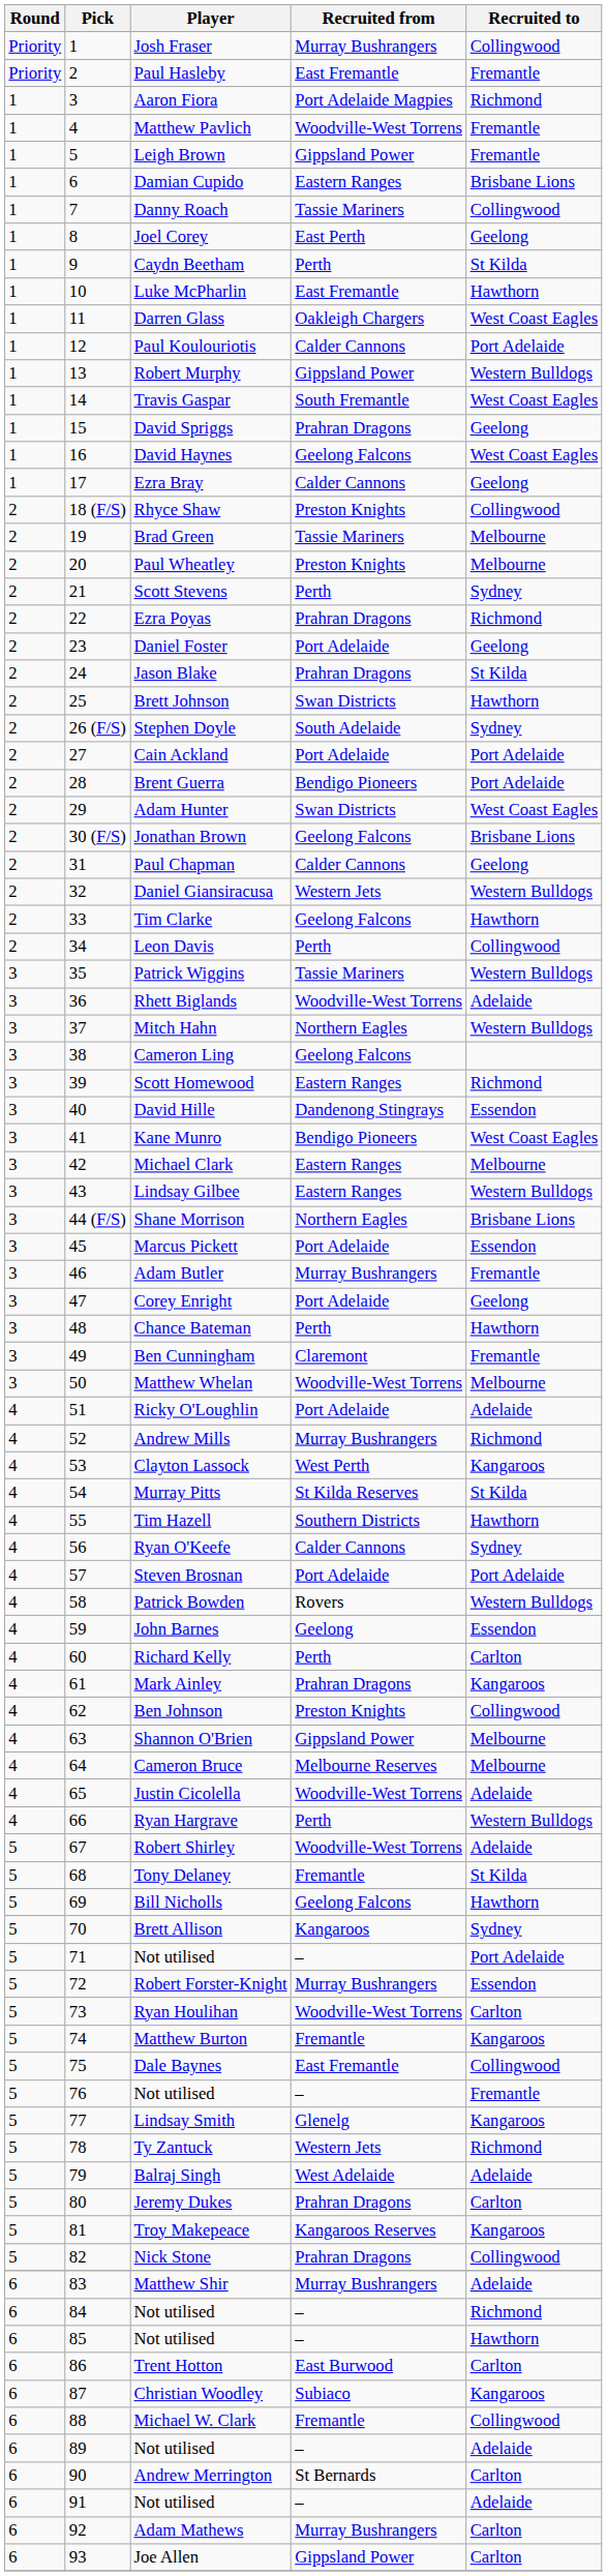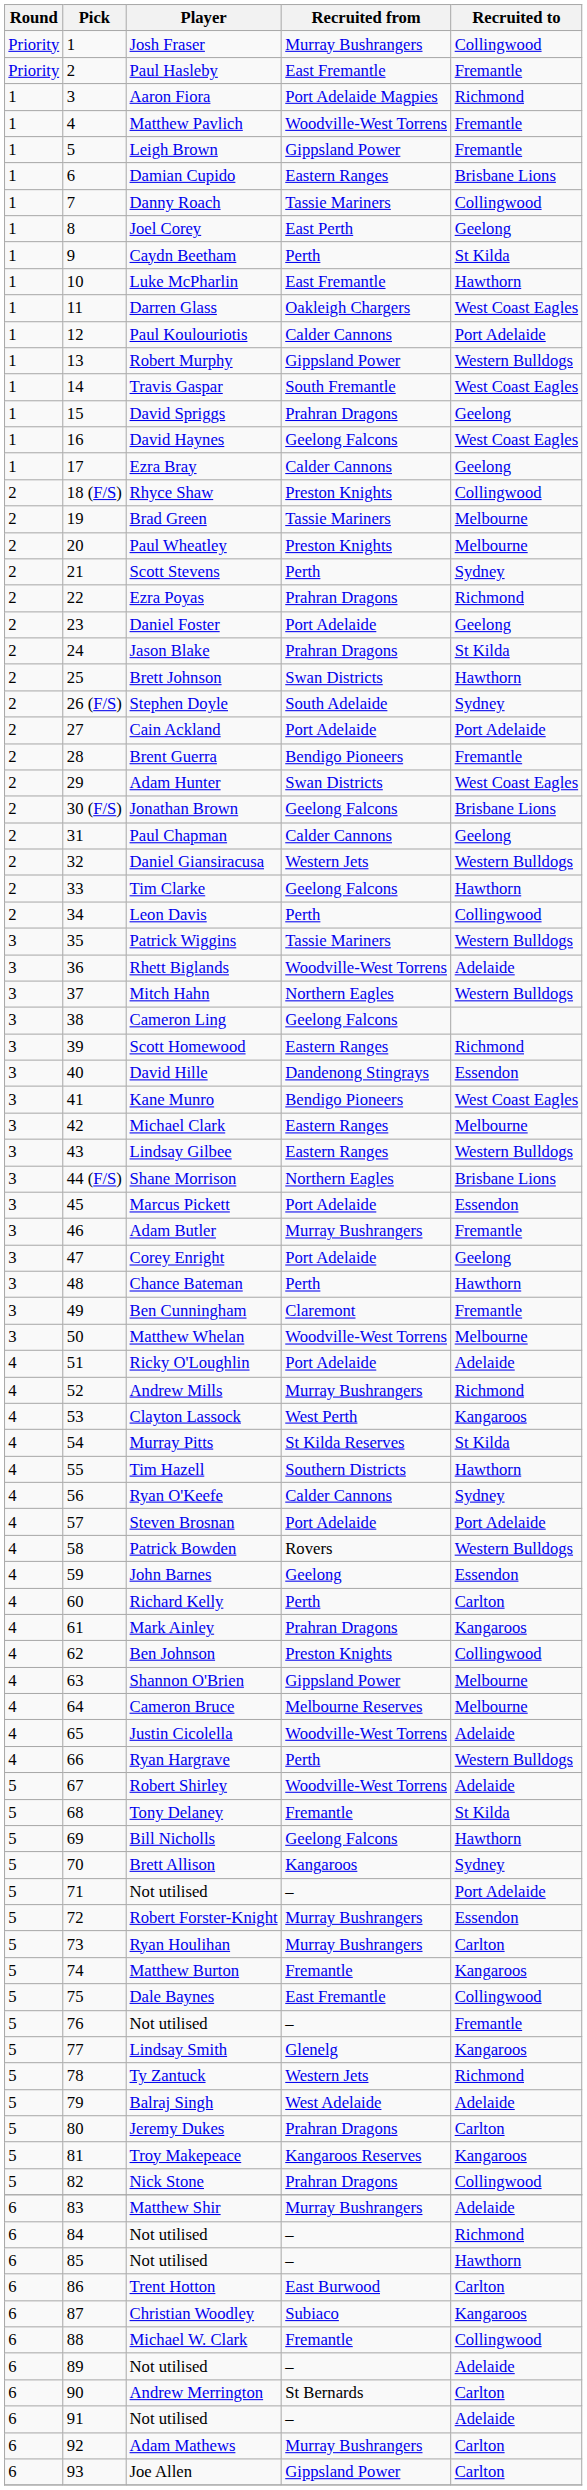 <table class="wikitable sortable">
 <tr>
 <th>Round</th>
 <th>Pick</th>
 <th>Player</th>
 <th>Recruited from</th>
 <th>Recruited to</th>
 </tr>
 <tr>
 <td><a href='#'>Priority</a></td>
 <td>1</td>
 <td><a href='#'>Josh Fraser</a></td>
 <td><a href='#'>Murray Bushrangers</a></td>
 <td><a href='#'>Collingwood</a></td>
 </tr>
 <tr>
 <td><a href='#'>Priority</a></td>
 <td>2</td>
 <td><a href='#'>Paul Hasleby</a></td>
 <td><a href='#'>East Fremantle</a></td>
 <td><a href='#'>Fremantle</a></td>
 </tr>
 <tr>
 <td>1</td>
 <td>3</td>
 <td><a href='#'>Aaron Fiora</a></td>
 <td><a href='#'>Port Adelaide Magpies</a></td>
 <td><a href='#'>Richmond</a></td>
 </tr>
 <tr>
 <td>1</td>
 <td>4</td>
 <td><a href='#'>Matthew Pavlich</a></td>
 <td><a href='#'>Woodville-West Torrens</a></td>
 <td><a href='#'>Fremantle</a></td>
 </tr>
 <tr>
 <td>1</td>
 <td>5</td>
 <td><a href='#'>Leigh Brown</a></td>
 <td><a href='#'>Gippsland Power</a></td>
 <td><a href='#'>Fremantle</a></td>
 </tr>
 <tr>
 <td>1</td>
 <td>6</td>
 <td><a href='#'>Damian Cupido</a></td>
 <td><a href='#'>Eastern Ranges</a></td>
 <td><a href='#'>Brisbane Lions</a></td>
 </tr>
 <tr>
 <td>1</td>
 <td>7</td>
 <td><a href='#'>Danny Roach</a></td>
 <td><a href='#'>Tassie Mariners</a></td>
 <td><a href='#'>Collingwood</a></td>
 </tr>
 <tr>
 <td>1</td>
 <td>8</td>
 <td><a href='#'>Joel Corey</a></td>
 <td><a href='#'>East Perth</a></td>
 <td><a href='#'>Geelong</a></td>
 </tr>
 <tr>
 <td>1</td>
 <td>9</td>
 <td><a href='#'>Caydn Beetham</a></td>
 <td><a href='#'>Perth</a></td>
 <td><a href='#'>St Kilda</a></td>
 </tr>
 <tr>
 <td>1</td>
 <td>10</td>
 <td><a href='#'>Luke McPharlin</a></td>
 <td><a href='#'>East Fremantle</a></td>
 <td><a href='#'>Hawthorn</a></td>
 </tr>
 <tr>
 <td>1</td>
 <td>11</td>
 <td><a href='#'>Darren Glass</a></td>
 <td><a href='#'>Oakleigh Chargers</a></td>
 <td><a href='#'>West Coast Eagles</a></td>
 </tr>
 <tr>
 <td>1</td>
 <td>12</td>
 <td><a href='#'>Paul Koulouriotis</a></td>
 <td><a href='#'>Calder Cannons</a></td>
 <td><a href='#'>Port Adelaide</a></td>
 </tr>
 <tr>
 <td>1</td>
 <td>13</td>
 <td><a href='#'>Robert Murphy</a></td>
 <td><a href='#'>Gippsland Power</a></td>
 <td><a href='#'>Western Bulldogs</a></td>
 </tr>
 <tr>
 <td>1</td>
 <td>14</td>
 <td><a href='#'>Travis Gaspar</a></td>
 <td><a href='#'>South Fremantle</a></td>
 <td><a href='#'>West Coast Eagles</a></td>
 </tr>
 <tr>
 <td>1</td>
 <td>15</td>
 <td><a href='#'>David Spriggs</a></td>
 <td><a href='#'>Prahran Dragons</a></td>
 <td><a href='#'>Geelong</a></td>
 </tr>
 <tr>
 <td>1</td>
 <td>16</td>
 <td><a href='#'>David Haynes</a></td>
 <td><a href='#'>Geelong Falcons</a></td>
 <td><a href='#'>West Coast Eagles</a></td>
 </tr>
 <tr>
 <td>1</td>
 <td>17</td>
 <td><a href='#'>Ezra Bray</a></td>
 <td><a href='#'>Calder Cannons</a></td>
 <td><a href='#'>Geelong</a></td>
 </tr>
 <tr>
 <td>2</td>
 <td>18 (<a href='#'>F/S</a>)</td>
 <td><a href='#'>Rhyce Shaw</a></td>
 <td><a href='#'>Preston Knights</a></td>
 <td><a href='#'>Collingwood</a></td>
 </tr>
 <tr>
 <td>2</td>
 <td>19</td>
 <td><a href='#'>Brad Green</a></td>
 <td><a href='#'>Tassie Mariners</a></td>
 <td><a href='#'>Melbourne</a></td>
 </tr>
 <tr>
 <td>2</td>
 <td>20</td>
 <td><a href='#'>Paul Wheatley</a></td>
 <td><a href='#'>Preston Knights</a></td>
 <td><a href='#'>Melbourne</a></td>
 </tr>
 <tr>
 <td>2</td>
 <td>21</td>
 <td><a href='#'>Scott Stevens</a></td>
 <td><a href='#'>Perth</a></td>
 <td><a href='#'>Sydney</a></td>
 </tr>
 <tr>
 <td>2</td>
 <td>22</td>
 <td><a href='#'>Ezra Poyas</a></td>
 <td><a href='#'>Prahran Dragons</a></td>
 <td><a href='#'>Richmond</a></td>
 </tr>
 <tr>
 <td>2</td>
 <td>23</td>
 <td><a href='#'>Daniel Foster</a></td>
 <td><a href='#'>Port Adelaide</a></td>
 <td><a href='#'>Geelong</a></td>
 </tr>
 <tr>
 <td>2</td>
 <td>24</td>
 <td><a href='#'>Jason Blake</a></td>
 <td><a href='#'>Prahran Dragons</a></td>
 <td><a href='#'>St Kilda</a></td>
 </tr>
 <tr>
 <td>2</td>
 <td>25</td>
 <td><a href='#'>Brett Johnson</a></td>
 <td><a href='#'>Swan Districts</a></td>
 <td><a href='#'>Hawthorn</a></td>
 </tr>
 <tr>
 <td>2</td>
 <td>26 (<a href='#'>F/S</a>)</td>
 <td><a href='#'>Stephen Doyle</a></td>
 <td><a href='#'>South Adelaide</a></td>
 <td><a href='#'>Sydney</a></td>
 </tr>
 <tr>
 <td>2</td>
 <td>27</td>
 <td><a href='#'>Cain Ackland</a></td>
 <td><a href='#'>Port Adelaide</a></td>
 <td><a href='#'>Port Adelaide</a></td>
 </tr>
 <tr>
 <td>2</td>
 <td>28</td>
 <td><a href='#'>Brent Guerra</a></td>
 <td><a href='#'>Bendigo Pioneers</a></td>
-<td><a href='#'>Port Adelaide</a></td>
+<td><a href='#'>Fremantle</a></td>
 </tr>
 <tr>
 <td>2</td>
 <td>29</td>
 <td><a href='#'>Adam Hunter</a></td>
 <td><a href='#'>Swan Districts</a></td>
 <td><a href='#'>West Coast Eagles</a></td>
 </tr>
 <tr>
 <td>2</td>
 <td>30 (<a href='#'>F/S</a>)</td>
 <td><a href='#'>Jonathan Brown</a></td>
 <td><a href='#'>Geelong Falcons</a></td>
 <td><a href='#'>Brisbane Lions</a></td>
 </tr>
 <tr>
 <td>2</td>
 <td>31</td>
 <td><a href='#'>Paul Chapman</a></td>
 <td><a href='#'>Calder Cannons</a></td>
 <td><a href='#'>Geelong</a></td>
 </tr>
 <tr>
 <td>2</td>
 <td>32</td>
 <td><a href='#'>Daniel Giansiracusa</a></td>
 <td><a href='#'>Western Jets</a></td>
 <td><a href='#'>Western Bulldogs</a></td>
 </tr>
 <tr>
 <td>2</td>
 <td>33</td>
 <td><a href='#'>Tim Clarke</a></td>
 <td><a href='#'>Geelong Falcons</a></td>
 <td><a href='#'>Hawthorn</a></td>
 </tr>
 <tr>
 <td>2</td>
 <td>34</td>
 <td><a href='#'>Leon Davis</a></td>
 <td><a href='#'>Perth</a></td>
 <td><a href='#'>Collingwood</a></td>
 </tr>
 <tr>
 <td>3</td>
 <td>35</td>
 <td><a href='#'>Patrick Wiggins</a></td>
 <td><a href='#'>Tassie Mariners</a></td>
 <td><a href='#'>Western Bulldogs</a></td>
 </tr>
 <tr>
 <td>3</td>
 <td>36</td>
 <td><a href='#'>Rhett Biglands</a></td>
 <td><a href='#'>Woodville-West Torrens</a></td>
 <td><a href='#'>Adelaide</a></td>
 </tr>
 <tr>
 <td>3</td>
 <td>37</td>
 <td><a href='#'>Mitch Hahn</a></td>
 <td><a href='#'>Northern Eagles</a></td>
 <td><a href='#'>Western Bulldogs</a></td>
 </tr>
 <tr>
 <td>3</td>
 <td>38</td>
 <td><a href='#'>Cameron Ling</a></td>
 <td><a href='#'>Geelong Falcons</a></td>
 <td></td>
 </tr>
 <tr>
 <td>3</td>
 <td>39</td>
 <td><a href='#'>Scott Homewood</a></td>
 <td><a href='#'>Eastern Ranges</a></td>
 <td><a href='#'>Richmond</a></td>
 </tr>
 <tr>
 <td>3</td>
 <td>40</td>
 <td><a href='#'>David Hille</a></td>
 <td><a href='#'>Dandenong Stingrays</a></td>
 <td><a href='#'>Essendon</a></td>
 </tr>
 <tr>
 <td>3</td>
 <td>41</td>
 <td><a href='#'>Kane Munro</a></td>
 <td><a href='#'>Bendigo Pioneers</a></td>
 <td><a href='#'>West Coast Eagles</a></td>
 </tr>
 <tr>
 <td>3</td>
 <td>42</td>
 <td><a href='#'>Michael Clark</a></td>
 <td><a href='#'>Eastern Ranges</a></td>
 <td><a href='#'>Melbourne</a></td>
 </tr>
 <tr>
 <td>3</td>
 <td>43</td>
 <td><a href='#'>Lindsay Gilbee</a></td>
 <td><a href='#'>Eastern Ranges</a></td>
 <td><a href='#'>Western Bulldogs</a></td>
 </tr>
 <tr>
 <td>3</td>
 <td>44 (<a href='#'>F/S</a>)</td>
 <td><a href='#'>Shane Morrison</a></td>
 <td><a href='#'>Northern Eagles</a></td>
 <td><a href='#'>Brisbane Lions</a></td>
 </tr>
 <tr>
 <td>3</td>
 <td>45</td>
 <td><a href='#'>Marcus Pickett</a></td>
 <td><a href='#'>Port Adelaide</a></td>
 <td><a href='#'>Essendon</a></td>
 </tr>
 <tr>
 <td>3</td>
 <td>46</td>
 <td><a href='#'>Adam Butler</a></td>
 <td><a href='#'>Murray Bushrangers</a></td>
 <td><a href='#'>Fremantle</a></td>
 </tr>
 <tr>
 <td>3</td>
 <td>47</td>
 <td><a href='#'>Corey Enright</a></td>
 <td><a href='#'>Port Adelaide</a></td>
 <td><a href='#'>Geelong</a></td>
 </tr>
 <tr>
 <td>3</td>
 <td>48</td>
 <td><a href='#'>Chance Bateman</a></td>
 <td><a href='#'>Perth</a></td>
 <td><a href='#'>Hawthorn</a></td>
 </tr>
 <tr>
 <td>3</td>
 <td>49</td>
 <td><a href='#'>Ben Cunningham</a></td>
 <td><a href='#'>Claremont</a></td>
 <td><a href='#'>Fremantle</a></td>
 </tr>
 <tr>
 <td>3</td>
 <td>50</td>
 <td><a href='#'>Matthew Whelan</a></td>
 <td><a href='#'>Woodville-West Torrens</a></td>
 <td><a href='#'>Melbourne</a></td>
 </tr>
 <tr>
 <td>4</td>
 <td>51</td>
 <td><a href='#'>Ricky O'Loughlin</a></td>
 <td><a href='#'>Port Adelaide</a></td>
 <td><a href='#'>Adelaide</a></td>
 </tr>
 <tr>
 <td>4</td>
 <td>52</td>
 <td><a href='#'>Andrew Mills</a></td>
 <td><a href='#'>Murray Bushrangers</a></td>
 <td><a href='#'>Richmond</a></td>
 </tr>
 <tr>
 <td>4</td>
 <td>53</td>
 <td><a href='#'>Clayton Lassock</a></td>
 <td><a href='#'>West Perth</a></td>
 <td><a href='#'>Kangaroos</a></td>
 </tr>
 <tr>
 <td>4</td>
 <td>54</td>
 <td><a href='#'>Murray Pitts</a></td>
 <td><a href='#'>St Kilda Reserves</a></td>
 <td><a href='#'>St Kilda</a></td>
 </tr>
 <tr>
 <td>4</td>
 <td>55</td>
 <td><a href='#'>Tim Hazell</a></td>
 <td><a href='#'>Southern Districts</a></td>
 <td><a href='#'>Hawthorn</a></td>
 </tr>
 <tr>
 <td>4</td>
 <td>56</td>
 <td><a href='#'>Ryan O'Keefe</a></td>
 <td><a href='#'>Calder Cannons</a></td>
 <td><a href='#'>Sydney</a></td>
 </tr>
 <tr>
 <td>4</td>
 <td>57</td>
 <td><a href='#'>Steven Brosnan</a></td>
 <td><a href='#'>Port Adelaide</a></td>
 <td><a href='#'>Port Adelaide</a></td>
 </tr>
 <tr>
 <td>4</td>
 <td>58</td>
 <td><a href='#'>Patrick Bowden</a></td>
 <td>Rovers</td>
 <td><a href='#'>Western Bulldogs</a></td>
 </tr>
 <tr>
 <td>4</td>
 <td>59</td>
 <td><a href='#'>John Barnes</a></td>
 <td><a href='#'>Geelong</a></td>
 <td><a href='#'>Essendon</a></td>
 </tr>
 <tr>
 <td>4</td>
 <td>60</td>
 <td><a href='#'>Richard Kelly</a></td>
 <td><a href='#'>Perth</a></td>
 <td><a href='#'>Carlton</a></td>
 </tr>
 <tr>
 <td>4</td>
 <td>61</td>
 <td><a href='#'>Mark Ainley</a></td>
 <td><a href='#'>Prahran Dragons</a></td>
 <td><a href='#'>Kangaroos</a></td>
 </tr>
 <tr>
 <td>4</td>
 <td>62</td>
 <td><a href='#'>Ben Johnson</a></td>
 <td><a href='#'>Preston Knights</a></td>
 <td><a href='#'>Collingwood</a></td>
 </tr>
 <tr>
 <td>4</td>
 <td>63</td>
 <td><a href='#'>Shannon O'Brien</a></td>
 <td><a href='#'>Gippsland Power</a></td>
 <td><a href='#'>Melbourne</a></td>
 </tr>
 <tr>
 <td>4</td>
 <td>64</td>
 <td><a href='#'>Cameron Bruce</a></td>
 <td><a href='#'>Melbourne Reserves</a></td>
 <td><a href='#'>Melbourne</a></td>
 </tr>
 <tr>
 <td>4</td>
 <td>65</td>
 <td><a href='#'>Justin Cicolella</a></td>
 <td><a href='#'>Woodville-West Torrens</a></td>
 <td><a href='#'>Adelaide</a></td>
 </tr>
 <tr>
 <td>4</td>
 <td>66</td>
 <td><a href='#'>Ryan Hargrave</a></td>
 <td><a href='#'>Perth</a></td>
 <td><a href='#'>Western Bulldogs</a></td>
 </tr>
 <tr>
 <td>5</td>
 <td>67</td>
 <td><a href='#'>Robert Shirley</a></td>
 <td><a href='#'>Woodville-West Torrens</a></td>
 <td><a href='#'>Adelaide</a></td>
 </tr>
 <tr>
 <td>5</td>
 <td>68</td>
 <td><a href='#'>Tony Delaney</a></td>
 <td><a href='#'>Fremantle</a></td>
 <td><a href='#'>St Kilda</a></td>
 </tr>
 <tr>
 <td>5</td>
 <td>69</td>
 <td><a href='#'>Bill Nicholls</a></td>
 <td><a href='#'>Geelong Falcons</a></td>
 <td><a href='#'>Hawthorn</a></td>
 </tr>
 <tr>
 <td>5</td>
 <td>70</td>
 <td><a href='#'>Brett Allison</a></td>
 <td><a href='#'>Kangaroos</a></td>
 <td><a href='#'>Sydney</a></td>
 </tr>
 <tr>
 <td>5</td>
 <td>71</td>
 <td>Not utilised</td>
 <td>–</td>
 <td><a href='#'>Port Adelaide</a></td>
 </tr>
 <tr>
 <td>5</td>
 <td>72</td>
 <td><a href='#'>Robert Forster-Knight</a></td>
 <td><a href='#'>Murray Bushrangers</a></td>
 <td><a href='#'>Essendon</a></td>
 </tr>
 <tr>
 <td>5</td>
 <td>73</td>
 <td><a href='#'>Ryan Houlihan</a></td>
-<td><a href='#'>Woodville-West Torrens</a></td>
+<td><a href='#'>Murray Bushrangers</a></td>
 <td><a href='#'>Carlton</a></td>
 </tr>
 <tr>
 <td>5</td>
 <td>74</td>
 <td><a href='#'>Matthew Burton</a></td>
 <td><a href='#'>Fremantle</a></td>
 <td><a href='#'>Kangaroos</a></td>
 </tr>
 <tr>
 <td>5</td>
 <td>75</td>
 <td><a href='#'>Dale Baynes</a></td>
 <td><a href='#'>East Fremantle</a></td>
 <td><a href='#'>Collingwood</a></td>
 </tr>
 <tr>
 <td>5</td>
 <td>76</td>
 <td>Not utilised</td>
 <td>–</td>
 <td><a href='#'>Fremantle</a></td>
 </tr>
 <tr>
 <td>5</td>
 <td>77</td>
 <td><a href='#'>Lindsay Smith</a></td>
 <td><a href='#'>Glenelg</a></td>
 <td><a href='#'>Kangaroos</a></td>
 </tr>
 <tr>
 <td>5</td>
 <td>78</td>
 <td><a href='#'>Ty Zantuck</a></td>
 <td><a href='#'>Western Jets</a></td>
 <td><a href='#'>Richmond</a></td>
 </tr>
 <tr>
 <td>5</td>
 <td>79</td>
 <td><a href='#'>Balraj Singh</a></td>
 <td><a href='#'>West Adelaide</a></td>
 <td><a href='#'>Adelaide</a></td>
 </tr>
 <tr>
 <td>5</td>
 <td>80</td>
 <td><a href='#'>Jeremy Dukes</a></td>
 <td><a href='#'>Prahran Dragons</a></td>
 <td><a href='#'>Carlton</a></td>
 </tr>
 <tr>
 <td>5</td>
 <td>81</td>
 <td><a href='#'>Troy Makepeace</a></td>
 <td><a href='#'>Kangaroos Reserves</a></td>
 <td><a href='#'>Kangaroos</a></td>
 </tr>
 <tr>
 <td>5</td>
 <td>82</td>
 <td><a href='#'>Nick Stone</a></td>
 <td><a href='#'>Prahran Dragons</a></td>
 <td><a href='#'>Collingwood</a></td>
 </tr>
 <tr>
 </tr>
 <tr>
 <td>6</td>
 <td>83</td>
 <td><a href='#'>Matthew Shir</a></td>
 <td><a href='#'>Murray Bushrangers</a></td>
 <td><a href='#'>Adelaide</a></td>
 </tr>
 <tr>
 <td>6</td>
 <td>84</td>
 <td>Not utilised</td>
 <td>–</td>
 <td><a href='#'>Richmond</a></td>
 </tr>
 <tr>
 <td>6</td>
 <td>85</td>
 <td>Not utilised</td>
 <td>–</td>
 <td><a href='#'>Hawthorn</a></td>
 </tr>
 <tr>
 <td>6</td>
 <td>86</td>
 <td><a href='#'>Trent Hotton</a></td>
 <td><a href='#'>East Burwood</a></td>
 <td><a href='#'>Carlton</a></td>
 </tr>
 <tr>
 <td>6</td>
 <td>87</td>
 <td><a href='#'>Christian Woodley</a></td>
 <td><a href='#'>Subiaco</a></td>
 <td><a href='#'>Kangaroos</a></td>
 </tr>
 <tr>
 <td>6</td>
 <td>88</td>
 <td><a href='#'>Michael W. Clark</a></td>
 <td><a href='#'>Fremantle</a></td>
 <td><a href='#'>Collingwood</a></td>
 </tr>
 <tr>
 <td>6</td>
 <td>89</td>
 <td>Not utilised</td>
 <td>–</td>
 <td><a href='#'>Adelaide</a></td>
 </tr>
 <tr>
 <td>6</td>
 <td>90</td>
 <td><a href='#'>Andrew Merrington</a></td>
 <td>St Bernards</td>
 <td><a href='#'>Carlton</a></td>
 </tr>
 <tr>
 <td>6</td>
 <td>91</td>
 <td>Not utilised</td>
 <td>–</td>
 <td><a href='#'>Adelaide</a></td>
 </tr>
 <tr>
 <td>6</td>
 <td>92</td>
 <td><a href='#'>Adam Mathews</a></td>
 <td><a href='#'>Murray Bushrangers</a></td>
 <td><a href='#'>Carlton</a></td>
 </tr>
 <tr>
 <td>6</td>
 <td>93</td>
 <td>Joe Allen</td>
 <td><a href='#'>Gippsland Power</a></td>
 <td><a href='#'>Carlton</a></td>
 </tr>
 <tr>
 </tr>
 </table>
